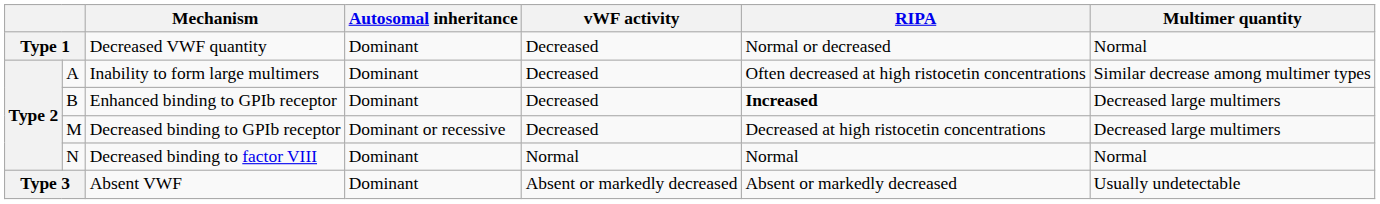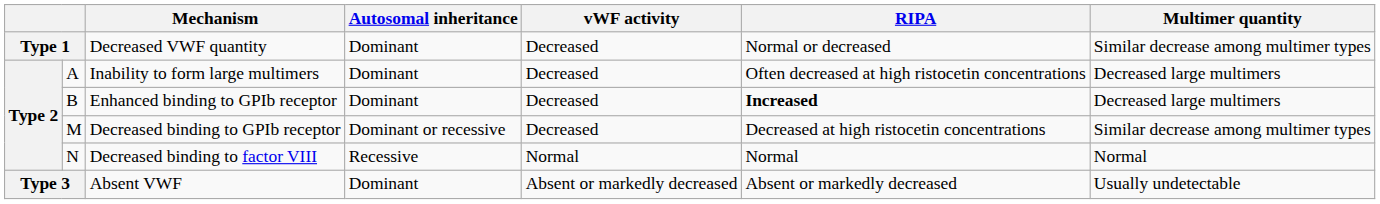 <table class=wikitable>
 <tr>
 <th colspan=2></th>
 <th>Mechanism</th>
 <th><a href='#'>Autosomal</a> inheritance</th>
 <th>vWF activity</th>
 <th><a href='#'>RIPA</a></th>
 <th>Multimer quantity</th>
 </tr>
 <tr>
 <th colspan=2>Type 1</th>
 <td>Decreased VWF quantity</td>
 <td>Dominant</td>
 <td>Decreased</td>
 <td>Normal  or decreased</td>
-<td>Normal</td>
+<td>Similar decrease among multimer types</td>
 </tr>
 <tr>
 <th rowspan=4>Type 2</th>
 <td>A</td>
 <td>Inability to form large multimers</td>
 <td>Dominant</td>
 <td>Decreased</td>
 <td>Often decreased at high ristocetin concentrations</td>
-<td>Similar decrease among multimer types</td>
+<td>Decreased large multimers</td>
 </tr>
 <tr>
 <td>B</td>
 <td>Enhanced binding to GPIb receptor</td>
 <td>Dominant</td>
 <td>Decreased</td>
 <td><strong>Increased</strong></td>
 <td>Decreased large multimers</td>
 </tr>
 <tr>
 <td>M</td>
 <td>Decreased binding to GPIb receptor</td>
 <td>Dominant or recessive</td>
 <td>Decreased</td>
 <td>Decreased at high ristocetin concentrations</td>
-<td>Decreased large multimers</td>
+<td>Similar decrease among multimer types</td>
 </tr>
 <tr>
 <td>N</td>
 <td>Decreased binding to  <a href='#'>factor VIII</a></td>
-<td>Dominant</td>
+<td>Recessive</td>
 <td>Normal</td>
 <td>Normal</td>
 <td>Normal</td>
 </tr>
 <tr>
 <th colspan=2>Type 3</th>
 <td>Absent VWF</td>
 <td>Dominant</td>
 <td>Absent or markedly decreased</td>
 <td>Absent or markedly decreased</td>
 <td>Usually undetectable</td>
 </tr>
 </table>
